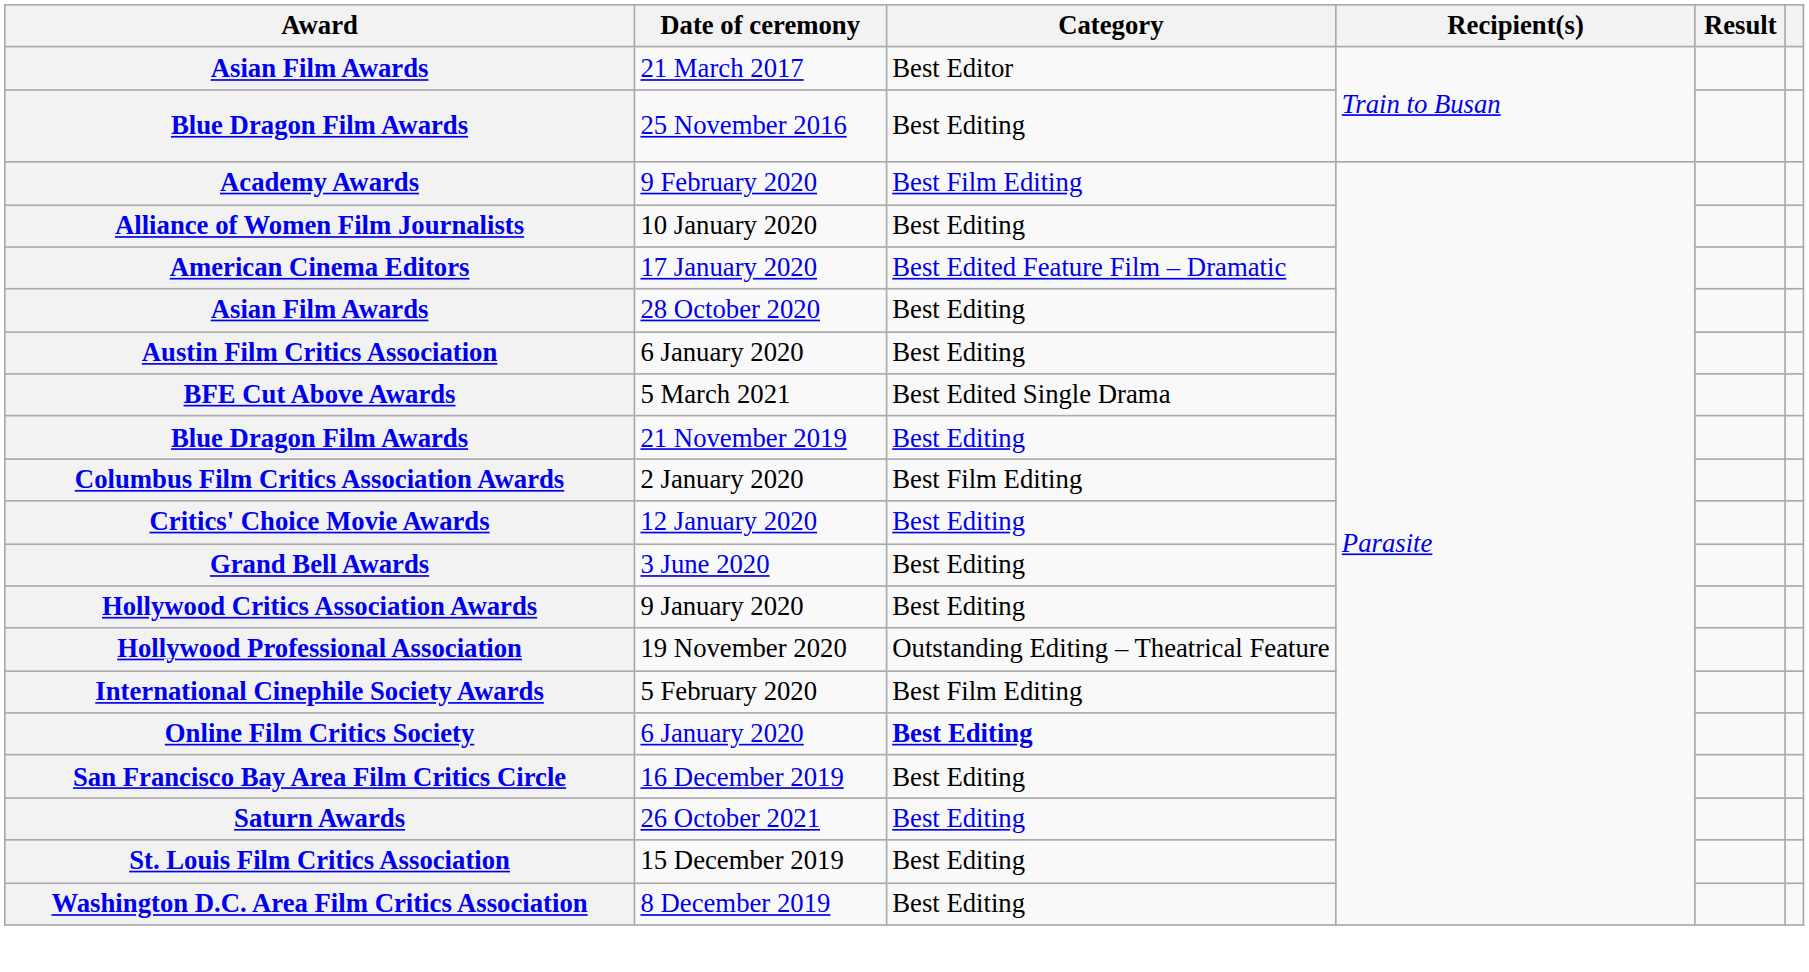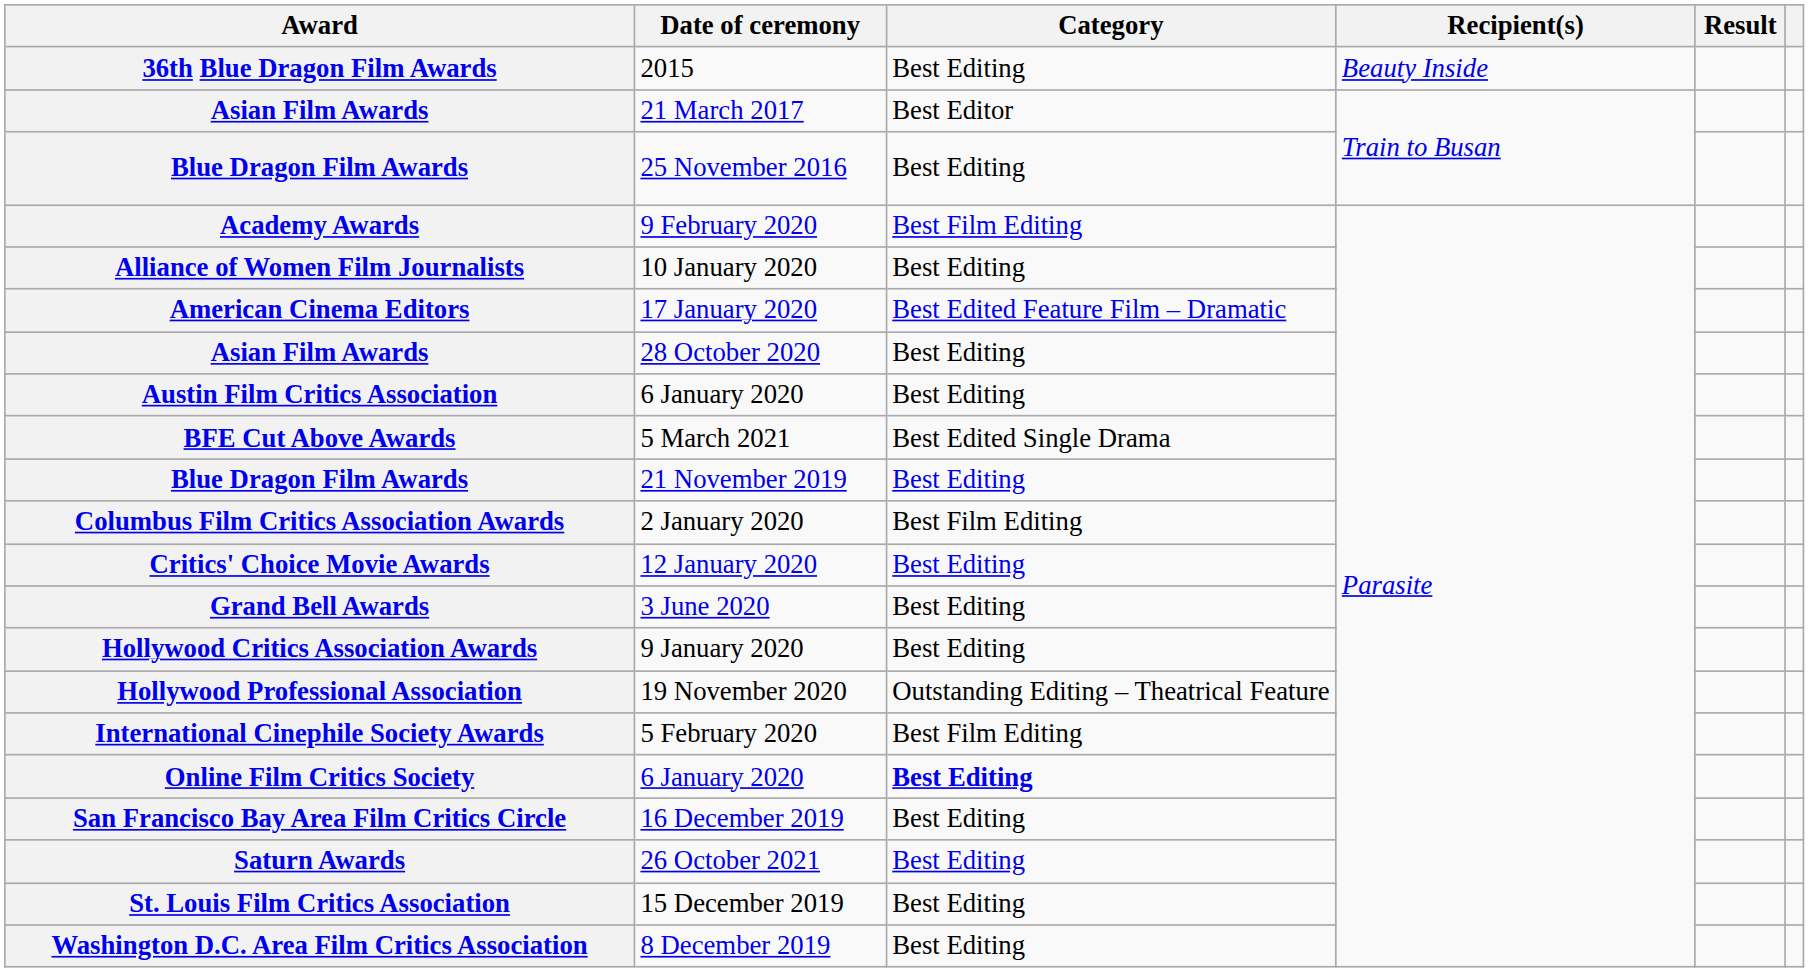 <table class="wikitable plainrowheaders sortable">
 <tr>
 <th scope="col" style="width:35%;">Award</th>
 <th scope="col" style="width:14%;">Date of ceremony</th>
 <th scope="col" style="width:25%;">Category</th>
 <th scope="col" style="width:20%;">Recipient(s)</th>
 <th scope="col" style="width:5%;">Result</th>
 <th scope="col" Style="width:6%;" class="unsortable"></th>
+</tr>
+<tr>
+<th scope="row"><a href='#'>36th</a> <a href='#'>Blue Dragon Film Awards</a></th>
+<td>2015</td>
+<td>Best Editing</td>
+<td><em><a href='#'>Beauty Inside</a></em></td>
+<td></td>
+<td></td>
 </tr>
 <tr>
 <th scope="row"><a href='#'>Asian Film Awards</a></th>
 <td><a href='#'>21 March 2017</a></td>
 <td>Best Editor</td>
 <td rowspan="2"><em><a href='#'>Train to Busan</a></em></td>
 <td></td>
 <td><br></td>
 </tr>
 <tr>
 <th scope="row"><a href='#'>Blue Dragon Film Awards</a></th>
 <td><a href='#'>25 November 2016</a></td>
 <td>Best Editing</td>
 <td></td>
 <td><br><br></td>
 </tr>
 <tr>
 <th scope="row"><a href='#'>Academy Awards</a></th>
 <td><a href='#'>9 February 2020</a></td>
 <td><a href='#'>Best Film Editing</a></td>
 <td rowspan="18"><em><a href='#'>Parasite</a></em></td>
 <td></td>
 <td></td>
 </tr>
 <tr>
 <th scope="row"><a href='#'>Alliance of Women Film Journalists</a></th>
 <td>10 January 2020</td>
 <td>Best Editing</td>
 <td></td>
 <td></td>
 </tr>
 <tr>
 <th scope="row"><a href='#'>American Cinema Editors</a></th>
 <td><a href='#'>17 January 2020</a></td>
 <td><a href='#'>Best Edited Feature Film – Dramatic</a></td>
 <td></td>
 <td></td>
 </tr>
 <tr>
 <th scope="row"><a href='#'>Asian Film Awards</a></th>
 <td><a href='#'>28 October 2020</a></td>
 <td>Best Editing</td>
 <td></td>
 <td></td>
 </tr>
 <tr>
 <th scope="row"><a href='#'>Austin Film Critics Association</a></th>
 <td>6 January 2020</td>
 <td>Best Editing</td>
 <td></td>
 <td></td>
 </tr>
 <tr>
 <th scope="row"><a href='#'>BFE Cut Above Awards</a></th>
 <td>5 March 2021</td>
 <td>Best Edited Single Drama</td>
 <td></td>
 <td></td>
 </tr>
 <tr>
 <th scope="row"><a href='#'>Blue Dragon Film Awards</a></th>
 <td><a href='#'>21 November 2019</a></td>
 <td><a href='#'>Best Editing</a></td>
 <td></td>
 <td></td>
 </tr>
 <tr>
 <th scope="row"><a href='#'>Columbus Film Critics Association Awards</a></th>
 <td>2 January 2020</td>
 <td>Best Film Editing</td>
 <td></td>
 <td></td>
 </tr>
 <tr>
 <th scope="row"><a href='#'>Critics' Choice Movie Awards</a></th>
 <td><a href='#'>12 January 2020</a></td>
 <td><a href='#'>Best Editing</a></td>
 <td></td>
 <td></td>
 </tr>
 <tr>
 <th scope="row"><a href='#'>Grand Bell Awards</a></th>
 <td><a href='#'>3 June 2020</a></td>
 <td>Best Editing</td>
 <td></td>
 <td></td>
 </tr>
 <tr>
 <th scope="row"><a href='#'>Hollywood Critics Association Awards</a></th>
 <td>9 January 2020</td>
 <td>Best Editing</td>
 <td></td>
 <td></td>
 </tr>
 <tr>
 <th scope="row"><a href='#'>Hollywood Professional Association</a></th>
 <td>19 November 2020</td>
 <td>Outstanding Editing – Theatrical Feature</td>
 <td></td>
 <td></td>
 </tr>
 <tr>
 <th scope="row"><a href='#'>International Cinephile Society Awards</a></th>
 <td>5 February 2020</td>
 <td>Best Film Editing</td>
 <td></td>
 <td></td>
 </tr>
 <tr>
 <th scope="row"><a href='#'>Online Film Critics Society</a></th>
 <td><a href='#'>6 January 2020</a></td>
 <td><strong><a href='#'>Best Editing</a></strong></td>
 <td></td>
 <td></td>
 </tr>
 <tr>
 <th scope="row"><a href='#'>San Francisco Bay Area Film Critics Circle</a></th>
 <td><a href='#'>16 December 2019</a></td>
 <td>Best Editing</td>
 <td></td>
 <td></td>
 </tr>
 <tr>
 <th scope="row"><a href='#'>Saturn Awards</a></th>
 <td><a href='#'>26 October 2021</a></td>
 <td><a href='#'>Best Editing</a></td>
 <td></td>
 <td></td>
 </tr>
 <tr>
 <th scope="row"><a href='#'>St. Louis Film Critics Association</a></th>
 <td>15 December 2019</td>
 <td>Best Editing</td>
 <td></td>
 <td></td>
 </tr>
 <tr>
 <th scope="row"><a href='#'>Washington D.C. Area Film Critics Association</a></th>
 <td><a href='#'>8 December 2019</a></td>
 <td>Best Editing</td>
 <td></td>
 <td></td>
 </tr>
 </table>
